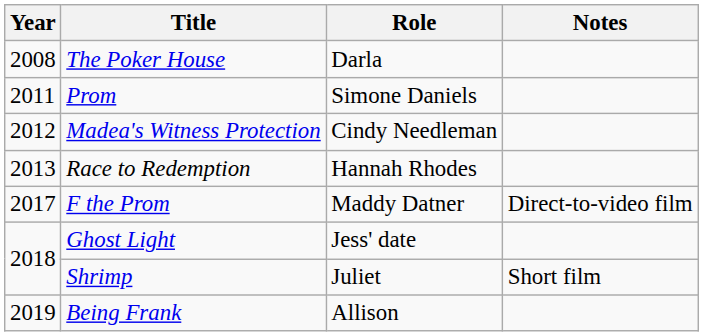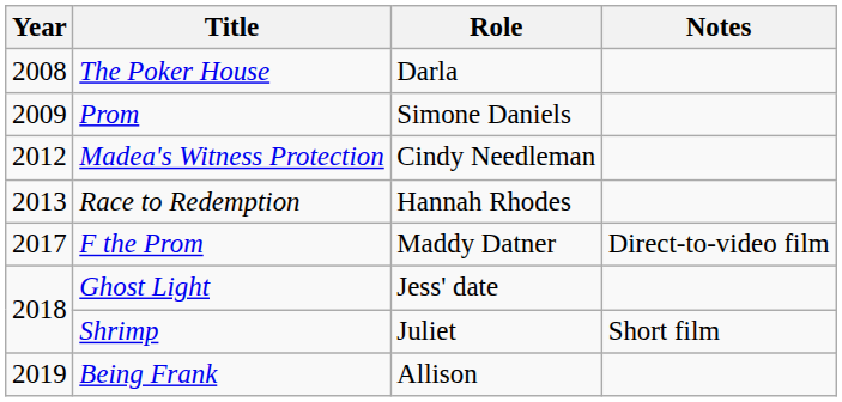 <table class="wikitable sortable">
 <tr>
 <th>Year</th>
 <th>Title</th>
 <th>Role</th>
 <th class="unsortable">Notes</th>
 </tr>
 <tr>
 <td>2008</td>
 <td data-sort-value="Poker House, The"><em><a href='#'>The Poker House</a></em></td>
 <td>Darla</td>
 <td></td>
 </tr>
 <tr>
-<td>2011</td>
+<td>2009</td>
 <td><em><a href='#'>Prom</a></em></td>
 <td>Simone Daniels</td>
 <td></td>
 </tr>
 <tr>
 <td>2012</td>
 <td><em><a href='#'>Madea's Witness Protection</a></em></td>
 <td>Cindy Needleman</td>
 <td></td>
 </tr>
 <tr>
 <td>2013</td>
 <td><em>Race to Redemption</em></td>
 <td>Hannah Rhodes</td>
 <td></td>
 </tr>
 <tr>
 <td>2017</td>
 <td><em><a href='#'>F the Prom</a></em></td>
 <td>Maddy Datner</td>
 <td>Direct-to-video film</td>
 </tr>
 <tr>
 <td rowspan="2">2018</td>
 <td><em><a href='#'>Ghost Light</a></em></td>
 <td>Jess' date</td>
 <td></td>
 </tr>
 <tr>
 <td><em><a href='#'>Shrimp</a></em></td>
 <td>Juliet</td>
 <td>Short film</td>
 </tr>
 <tr>
 <td>2019</td>
 <td><em><a href='#'>Being Frank</a></em></td>
 <td>Allison</td>
 <td></td>
 </tr>
 </table>
